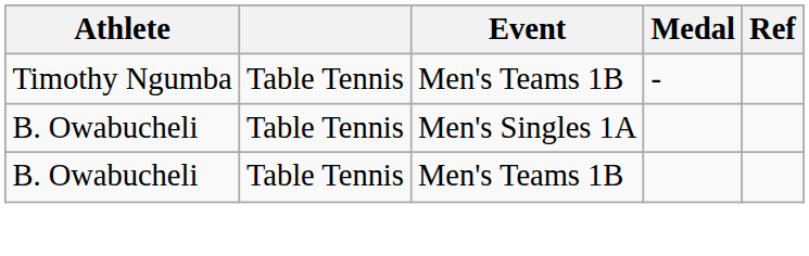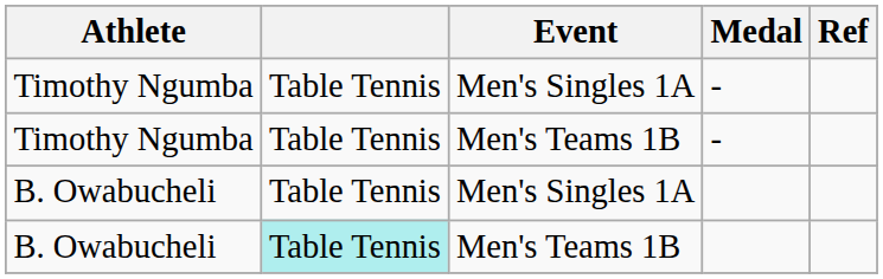 <table class="wikitable sortable">
 <tr>
 <th>Athlete</th>
 <th></th>
 <th>Event</th>
 <th>Medal</th>
 <th>Ref</th>
+</tr>
+<tr>
+<td>Timothy Ngumba</td>
+<td>Table Tennis</td>
+<td>Men's Singles 1A</td>
+<td>-</td>
+<td></td>
 </tr>
 <tr>
 <td>Timothy Ngumba</td>
 <td>Table Tennis</td>
 <td>Men's Teams 1B</td>
 <td>-</td>
 <td></td>
 </tr>
 <tr>
 <td>B. Owabucheli</td>
 <td>Table Tennis</td>
 <td>Men's Singles 1A</td>
 <td></td>
 <td></td>
 </tr>
 <tr>
 <td>B. Owabucheli</td>
-<td>Table Tennis</td>
+<td style="background: paleturquoise;">Table Tennis</td>
 <td>Men's Teams 1B</td>
 <td></td>
 <td></td>
 </tr>
 </table>
